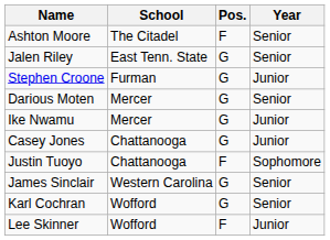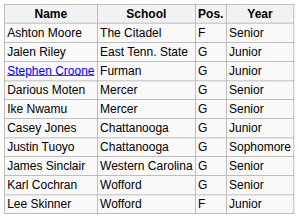 <table class="wikitable">
 <tr>
 <th>Name</th>
 <th>School</th>
 <th>Pos.</th>
 <th>Year</th>
 </tr>
 <tr>
 <td>Ashton Moore</td>
 <td>The Citadel</td>
 <td>F</td>
 <td>Senior</td>
 </tr>
 <tr>
 <td>Jalen Riley</td>
 <td>East Tenn. State</td>
 <td>G</td>
-<td>Senior</td>
+<td>Junior</td>
 </tr>
 <tr>
 <td><a href='#'>Stephen Croone</a></td>
 <td>Furman</td>
 <td>G</td>
 <td>Junior</td>
 </tr>
 <tr>
 <td>Darious Moten</td>
 <td>Mercer</td>
 <td>G</td>
 <td>Senior</td>
 </tr>
 <tr>
 <td>Ike Nwamu</td>
 <td>Mercer</td>
 <td>G</td>
-<td>Junior</td>
+<td>Senior</td>
 </tr>
 <tr>
 <td>Casey Jones</td>
 <td>Chattanooga</td>
 <td>G</td>
 <td>Junior</td>
 </tr>
 <tr>
 <td>Justin Tuoyo</td>
 <td>Chattanooga</td>
-<td>F</td>
+<td>G</td>
 <td>Sophomore</td>
 </tr>
 <tr>
 <td>James Sinclair</td>
 <td>Western Carolina</td>
 <td>G</td>
 <td>Senior</td>
 </tr>
 <tr>
 <td>Karl Cochran</td>
 <td>Wofford</td>
 <td>G</td>
 <td>Senior</td>
 </tr>
 <tr>
 <td>Lee Skinner</td>
 <td>Wofford</td>
 <td>F</td>
 <td>Junior</td>
 </tr>
 </table>
